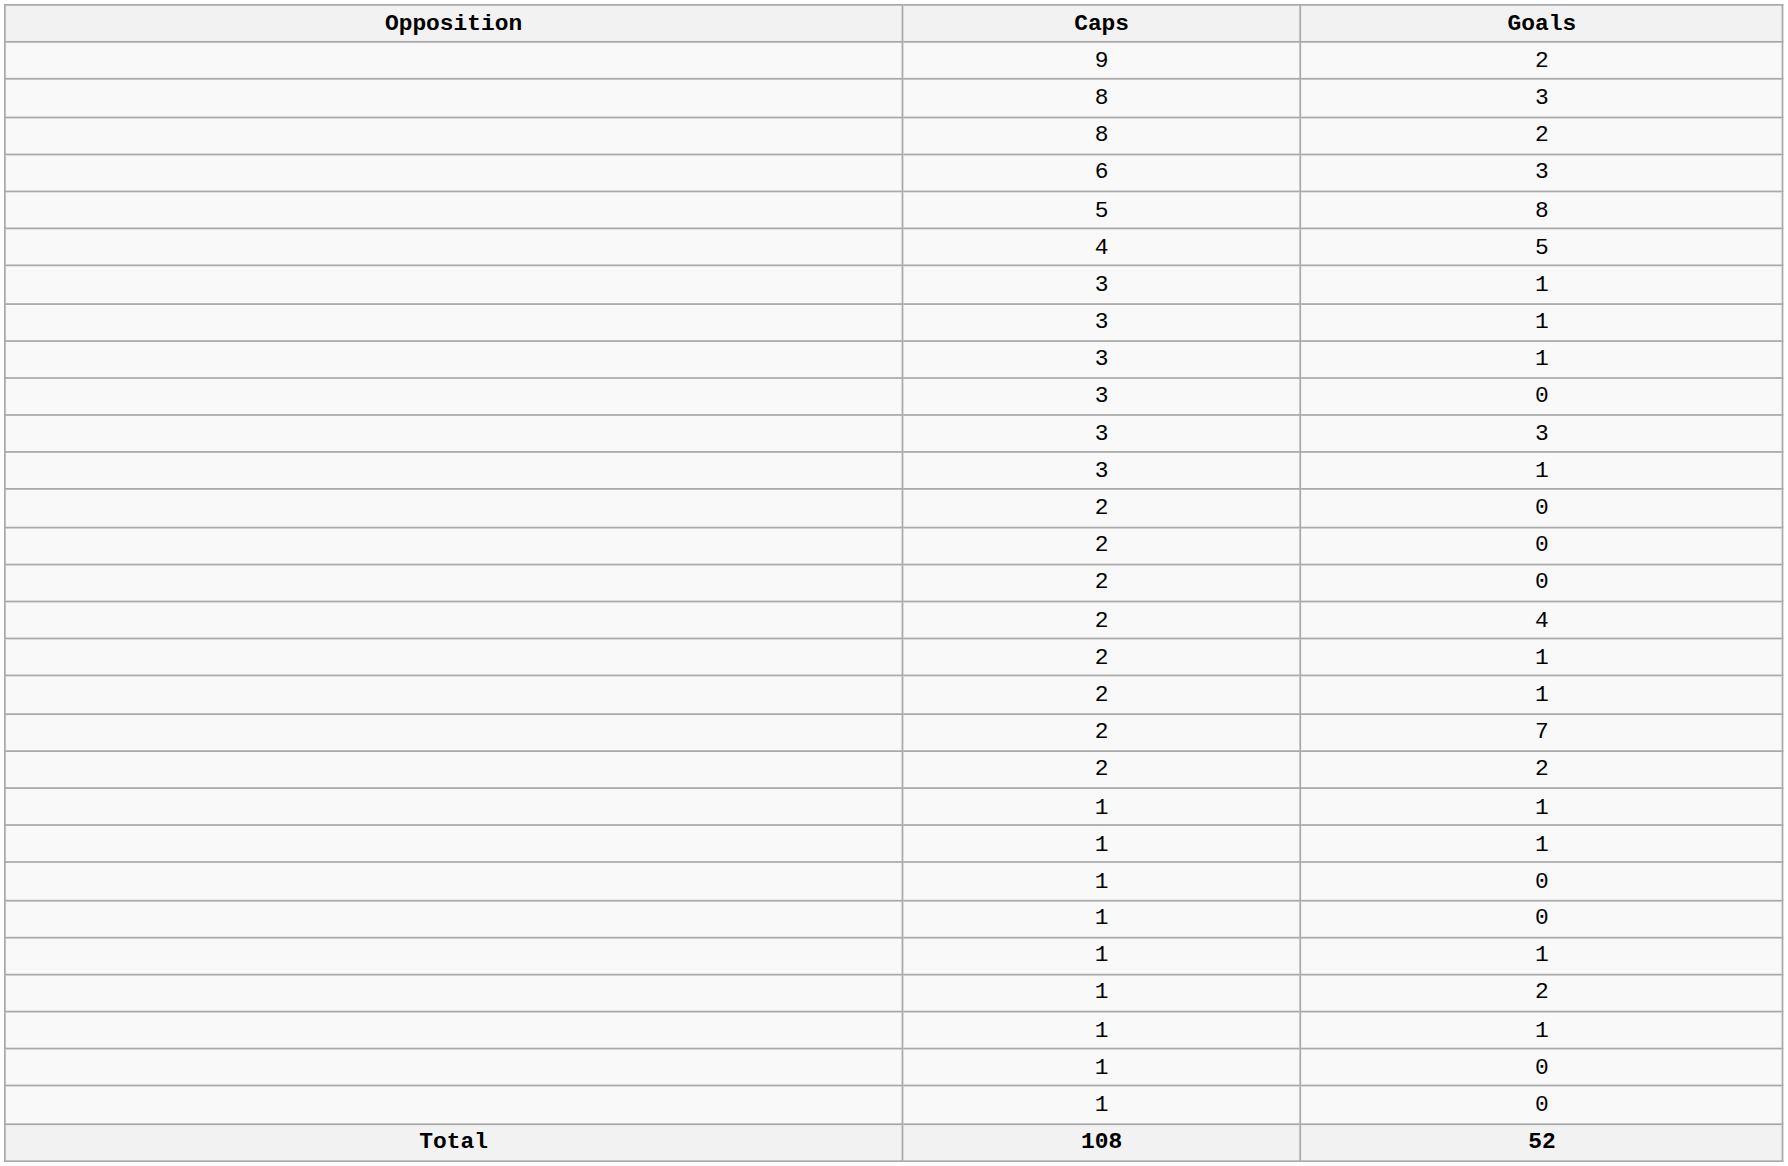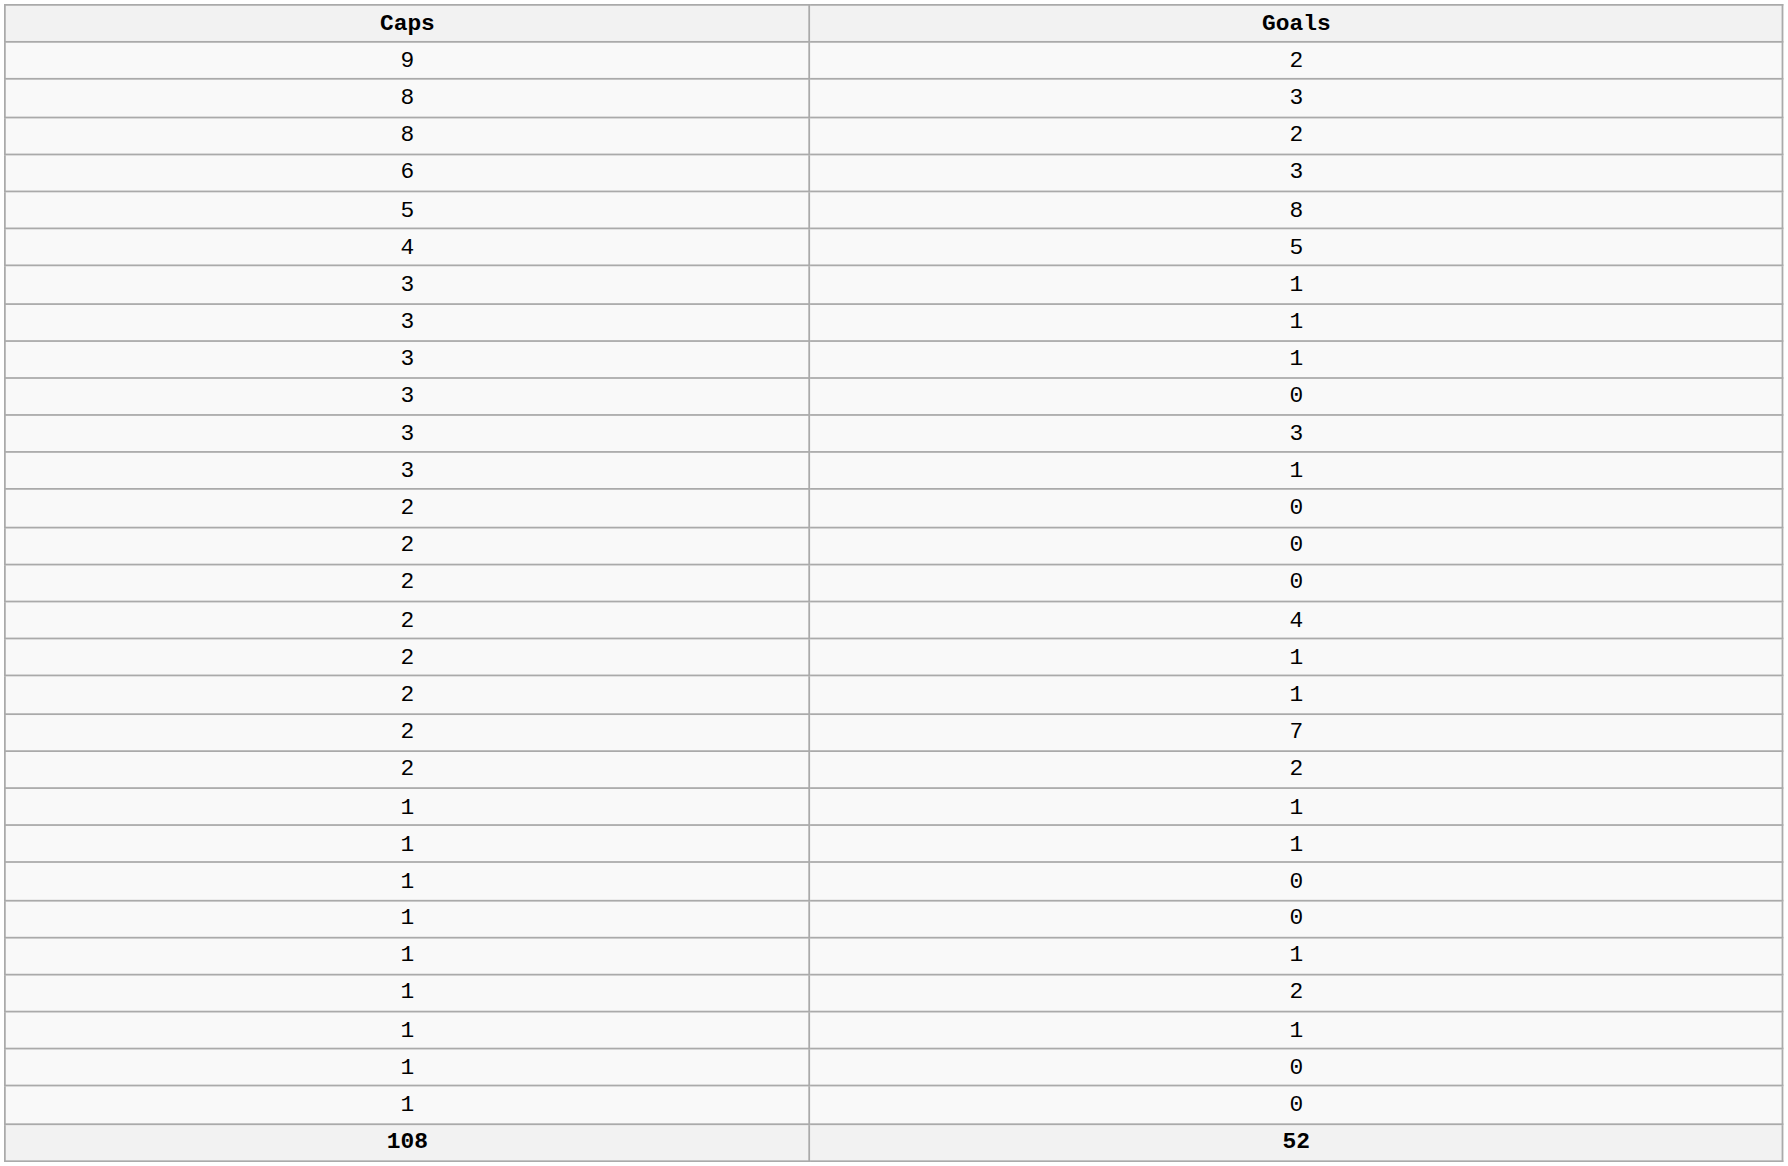 <table class="wikitable sortable" style="text-align:center" width=80%>
 <tr>
-<th scope="col">Opposition</th>
 <th scope="col">Caps</th>
 <th scope="col">Goals</th>
 </tr>
 <tr>
-<td style="text-align:left"></td>
 <td>9</td>
 <td>2</td>
 </tr>
 <tr>
-<td style="text-align:left"></td>
 <td>8</td>
 <td>3</td>
 </tr>
 <tr>
-<td style="text-align:left"></td>
 <td>8</td>
 <td>2</td>
 </tr>
 <tr>
-<td style="text-align:left"></td>
 <td>6</td>
 <td>3</td>
 </tr>
 <tr>
-<td style="text-align:left"></td>
 <td>5</td>
 <td>8</td>
 </tr>
 <tr>
-<td style="text-align:left"></td>
 <td>4</td>
 <td>5</td>
 </tr>
 <tr>
-<td style="text-align:left"></td>
 <td>3</td>
 <td>1</td>
 </tr>
 <tr>
-<td style="text-align:left"></td>
 <td>3</td>
 <td>1</td>
 </tr>
 <tr>
-<td style="text-align:left"></td>
 <td>3</td>
 <td>1</td>
 </tr>
 <tr>
-<td style="text-align:left"></td>
 <td>3</td>
 <td>0</td>
 </tr>
 <tr>
-<td style="text-align:left"></td>
 <td>3</td>
 <td>3</td>
 </tr>
 <tr>
-<td style="text-align:left"></td>
 <td>3</td>
 <td>1</td>
 </tr>
 <tr>
-<td style="text-align:left"></td>
 <td>2</td>
 <td>0</td>
 </tr>
 <tr>
-<td style="text-align:left"></td>
 <td>2</td>
 <td>0</td>
 </tr>
 <tr>
-<td style="text-align:left"></td>
 <td>2</td>
 <td>0</td>
 </tr>
 <tr>
-<td style="text-align:left"></td>
 <td>2</td>
 <td>4</td>
 </tr>
 <tr>
-<td style="text-align:left"></td>
 <td>2</td>
 <td>1</td>
 </tr>
 <tr>
-<td style="text-align:left"></td>
 <td>2</td>
 <td>1</td>
 </tr>
 <tr>
-<td style="text-align:left"></td>
 <td>2</td>
 <td>7</td>
 </tr>
 <tr>
-<td style="text-align:left"></td>
 <td>2</td>
 <td>2</td>
 </tr>
 <tr>
-<td style="text-align:left"></td>
 <td>1</td>
 <td>1</td>
 </tr>
 <tr>
-<td style="text-align:left"></td>
 <td>1</td>
 <td>1</td>
 </tr>
 <tr>
-<td style="text-align:left"></td>
 <td>1</td>
 <td>0</td>
 </tr>
 <tr>
-<td style="text-align:left"></td>
 <td>1</td>
 <td>0</td>
 </tr>
 <tr>
-<td style="text-align:left"></td>
 <td>1</td>
 <td>1</td>
 </tr>
 <tr>
-<td style="text-align:left"></td>
 <td>1</td>
 <td>2</td>
 </tr>
 <tr>
-<td style="text-align:left"></td>
 <td>1</td>
 <td>1</td>
 </tr>
 <tr>
-<td style="text-align:left"></td>
 <td>1</td>
 <td>0</td>
 </tr>
 <tr>
-<td style="text-align:left"></td>
 <td>1</td>
 <td>0</td>
 </tr>
 <tr>
-<th>Total</th>
 <th>108</th>
 <th>52</th>
 </tr>
 </table>
